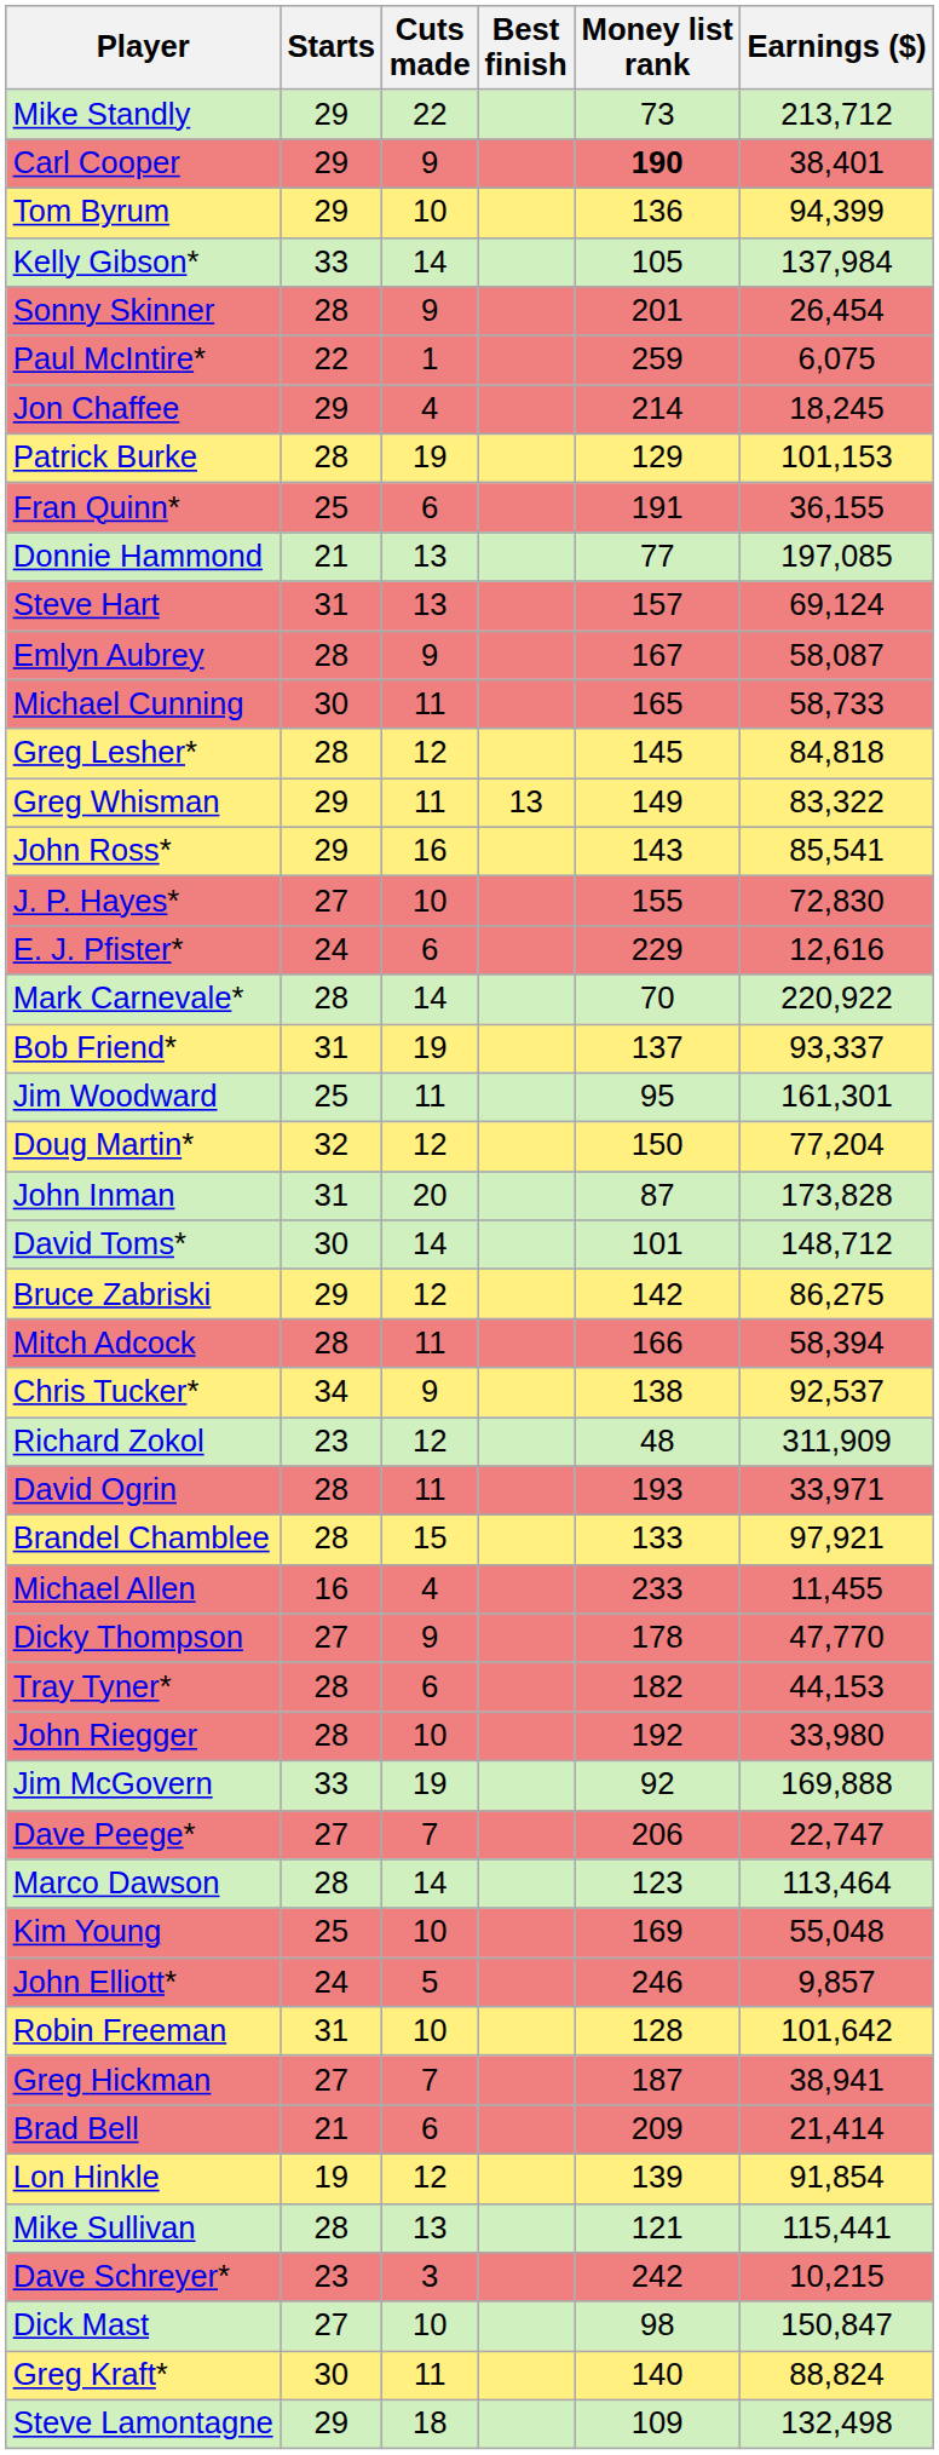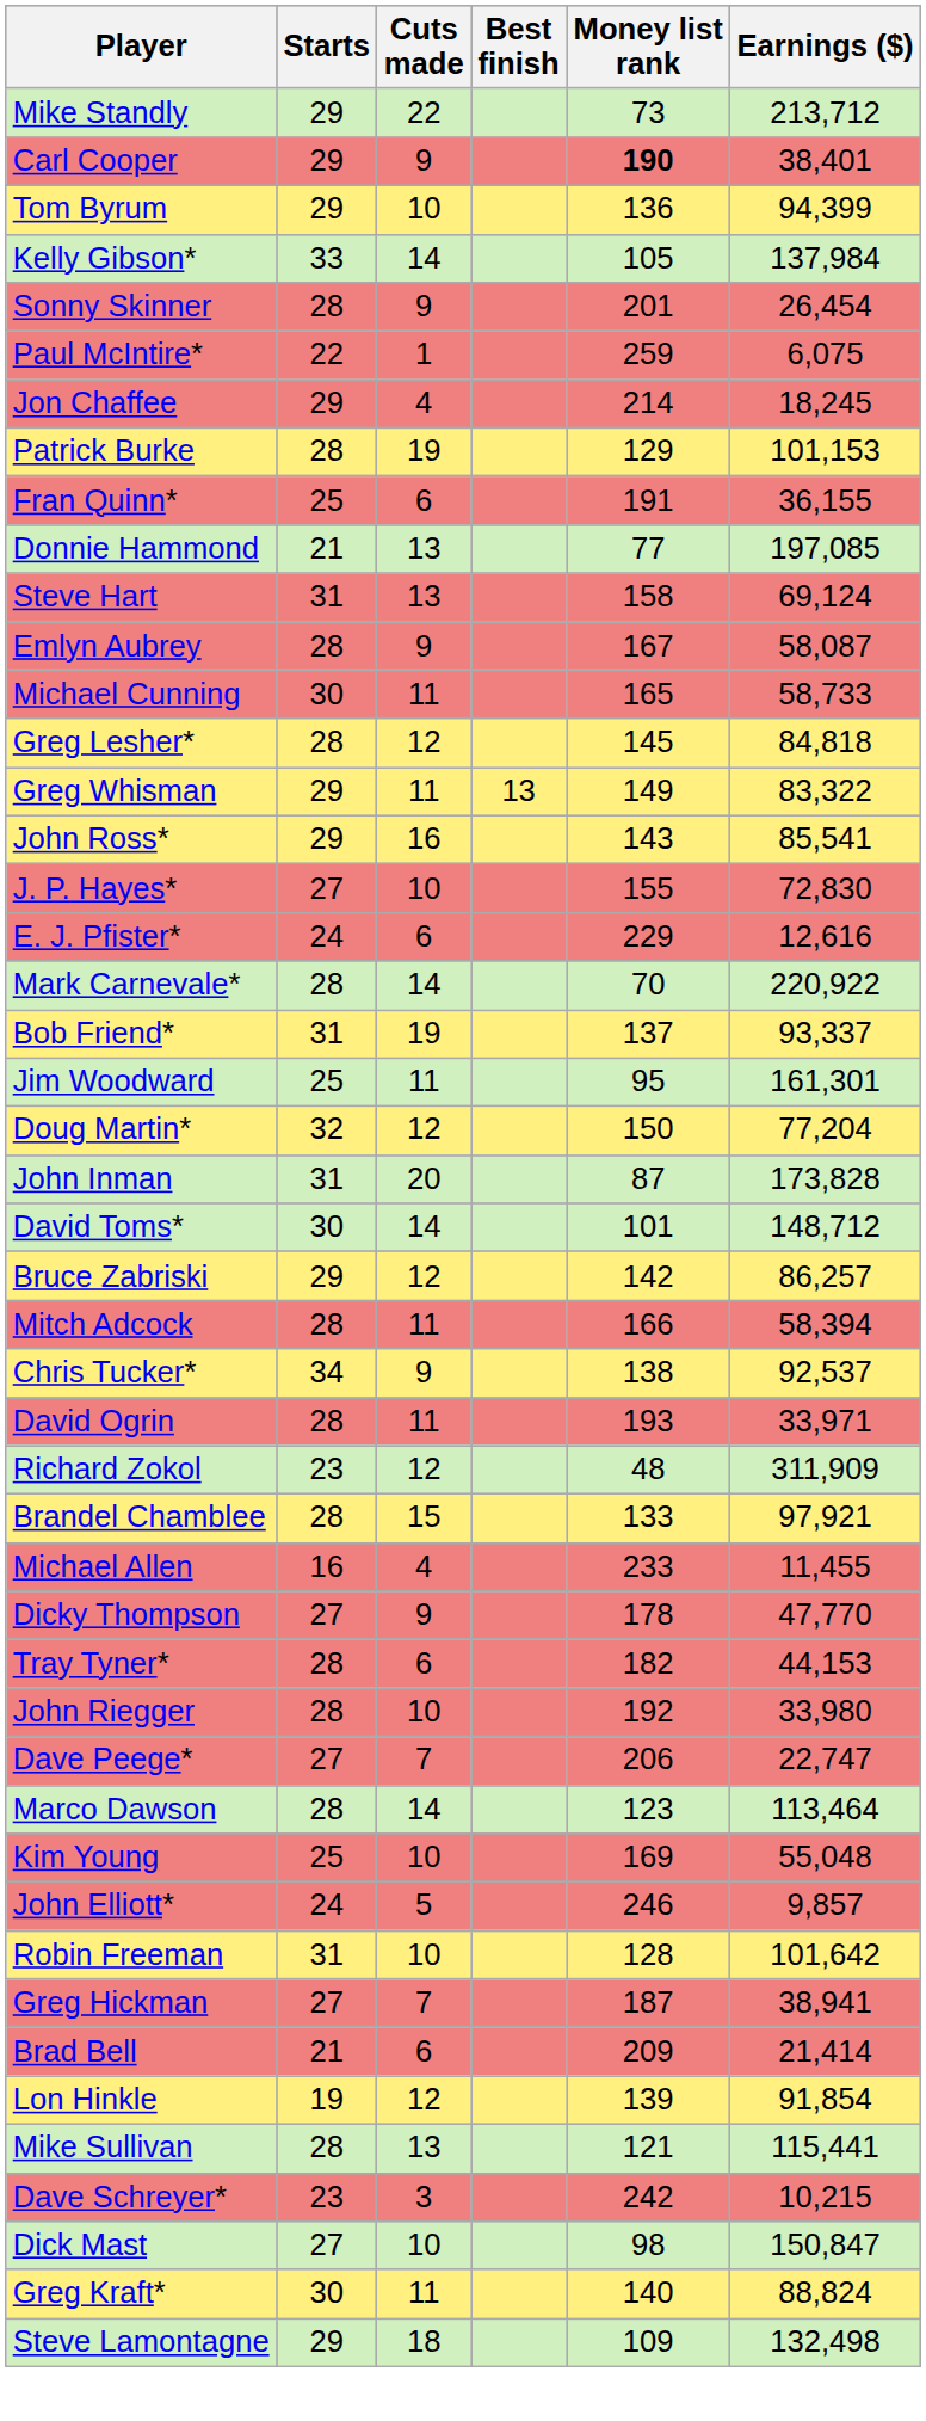 <table class="wikitable sortable" style="text-align:center">
 <tr>
 <th>Player</th>
 <th>Starts</th>
 <th>Cuts<br>made</th>
 <th>Best<br>finish</th>
 <th>Money list<br>rank</th>
 <th>Earnings ($)</th>
 </tr>
 <tr style="background:#D0F0C0;">
 <td align=left> <a href='#'>Mike Standly</a></td>
 <td>29</td>
 <td>22</td>
 <td></td>
 <td>73</td>
 <td>213,712</td>
 </tr>
 <tr style="background:#F08080;">
 <td align=left> <a href='#'>Carl Cooper</a></td>
 <td>29</td>
 <td>9</td>
 <td></td>
 <td><strong>190</strong></td>
 <td>38,401</td>
 </tr>
 <tr style="background:#FFF080;">
 <td align=left> <a href='#'>Tom Byrum</a></td>
 <td>29</td>
 <td>10</td>
 <td></td>
 <td>136</td>
 <td>94,399</td>
 </tr>
 <tr style="background:#D0F0C0;">
 <td align=left> <a href='#'>Kelly Gibson</a>*</td>
 <td>33</td>
 <td>14</td>
 <td></td>
 <td>105</td>
 <td>137,984</td>
 </tr>
 <tr style="background:#F08080;">
 <td align=left> <a href='#'>Sonny Skinner</a></td>
 <td>28</td>
 <td>9</td>
 <td></td>
 <td>201</td>
 <td>26,454</td>
 </tr>
 <tr style="background:#F08080;">
 <td align=left> <a href='#'>Paul McIntire</a>*</td>
 <td>22</td>
 <td>1</td>
 <td></td>
 <td>259</td>
 <td>6,075</td>
 </tr>
 <tr style="background:#F08080;">
 <td align=left> <a href='#'>Jon Chaffee</a></td>
 <td>29</td>
 <td>4</td>
 <td></td>
 <td>214</td>
 <td>18,245</td>
 </tr>
 <tr style="background:#FFF080;">
 <td align=left> <a href='#'>Patrick Burke</a></td>
 <td>28</td>
 <td>19</td>
 <td></td>
 <td>129</td>
 <td>101,153</td>
 </tr>
 <tr style="background:#F08080;">
 <td align=left> <a href='#'>Fran Quinn</a>*</td>
 <td>25</td>
 <td>6</td>
 <td></td>
 <td>191</td>
 <td>36,155</td>
 </tr>
 <tr style="background:#D0F0C0;">
 <td align=left> <a href='#'>Donnie Hammond</a></td>
 <td>21</td>
 <td>13</td>
 <td></td>
 <td>77</td>
 <td>197,085</td>
 </tr>
 <tr style="background:#F08080;">
 <td align=left> <a href='#'>Steve Hart</a></td>
 <td>31</td>
 <td>13</td>
 <td></td>
-<td>157</td>
+<td>158</td>
 <td>69,124</td>
 </tr>
 <tr style="background:#F08080;">
 <td align=left> <a href='#'>Emlyn Aubrey</a></td>
 <td>28</td>
 <td>9</td>
 <td></td>
 <td>167</td>
 <td>58,087</td>
 </tr>
 <tr style="background:#F08080;">
 <td align=left> <a href='#'>Michael Cunning</a></td>
 <td>30</td>
 <td>11</td>
 <td></td>
 <td>165</td>
 <td>58,733</td>
 </tr>
 <tr style="background:#FFF080;">
 <td align=left> <a href='#'>Greg Lesher</a>*</td>
 <td>28</td>
 <td>12</td>
 <td></td>
 <td>145</td>
 <td>84,818</td>
 </tr>
 <tr style="background:#FFF080;">
 <td align=left> <a href='#'>Greg Whisman</a></td>
 <td>29</td>
 <td>11</td>
 <td>13</td>
 <td>149</td>
 <td>83,322</td>
 </tr>
 <tr style="background:#FFF080;">
 <td align=left> <a href='#'>John Ross</a>*</td>
 <td>29</td>
 <td>16</td>
 <td></td>
 <td>143</td>
 <td>85,541</td>
 </tr>
 <tr style="background:#F08080;">
 <td align=left> <a href='#'>J. P. Hayes</a>*</td>
 <td>27</td>
 <td>10</td>
 <td></td>
 <td>155</td>
 <td>72,830</td>
 </tr>
 <tr style="background:#F08080;">
 <td align=left> <a href='#'>E. J. Pfister</a>*</td>
 <td>24</td>
 <td>6</td>
 <td></td>
 <td>229</td>
 <td>12,616</td>
 </tr>
 <tr style="background:#D0F0C0;">
 <td align=left> <a href='#'>Mark Carnevale</a>*</td>
 <td>28</td>
 <td>14</td>
 <td></td>
 <td>70</td>
 <td>220,922</td>
 </tr>
 <tr style="background:#FFF080;">
 <td align=left> <a href='#'>Bob Friend</a>*</td>
 <td>31</td>
 <td>19</td>
 <td></td>
 <td>137</td>
 <td>93,337</td>
 </tr>
 <tr style="background:#D0F0C0;">
 <td align=left> <a href='#'>Jim Woodward</a></td>
 <td>25</td>
 <td>11</td>
 <td></td>
 <td>95</td>
 <td>161,301</td>
 </tr>
 <tr style="background:#FFF080;">
 <td align=left> <a href='#'>Doug Martin</a>*</td>
 <td>32</td>
 <td>12</td>
 <td></td>
 <td>150</td>
 <td>77,204</td>
 </tr>
 <tr style="background:#D0F0C0;">
 <td align=left> <a href='#'>John Inman</a></td>
 <td>31</td>
 <td>20</td>
 <td></td>
 <td>87</td>
 <td>173,828</td>
 </tr>
 <tr style="background:#D0F0C0;">
 <td align=left> <a href='#'>David Toms</a>*</td>
 <td>30</td>
 <td>14</td>
 <td></td>
 <td>101</td>
 <td>148,712</td>
 </tr>
 <tr style="background:#FFF080;">
 <td align=left> <a href='#'>Bruce Zabriski</a></td>
 <td>29</td>
 <td>12</td>
 <td></td>
 <td>142</td>
-<td>86,275</td>
+<td>86,257</td>
 </tr>
 <tr style="background:#F08080;">
 <td align=left> <a href='#'>Mitch Adcock</a></td>
 <td>28</td>
 <td>11</td>
 <td></td>
 <td>166</td>
 <td>58,394</td>
 </tr>
 <tr style="background:#FFF080;">
 <td align=left> <a href='#'>Chris Tucker</a>*</td>
 <td>34</td>
 <td>9</td>
 <td></td>
 <td>138</td>
 <td>92,537</td>
 </tr>
+<tr style="background:#F08080;">
+<td align=left> <a href='#'>David Ogrin</a></td>
+<td>28</td>
+<td>11</td>
+<td></td>
+<td>193</td>
+<td>33,971</td>
+</tr>
 <tr style="background:#D0F0C0;">
 <td align=left> <a href='#'>Richard Zokol</a></td>
 <td>23</td>
 <td>12</td>
 <td></td>
 <td>48</td>
 <td>311,909</td>
-</tr>
-<tr style="background:#F08080;">
-<td align=left> <a href='#'>David Ogrin</a></td>
-<td>28</td>
-<td>11</td>
-<td></td>
-<td>193</td>
-<td>33,971</td>
 </tr>
 <tr style="background:#FFF080;">
 <td align=left> <a href='#'>Brandel Chamblee</a></td>
 <td>28</td>
 <td>15</td>
 <td></td>
 <td>133</td>
 <td>97,921</td>
 </tr>
 <tr style="background:#F08080;">
 <td align=left> <a href='#'>Michael Allen</a></td>
 <td>16</td>
 <td>4</td>
 <td></td>
 <td>233</td>
 <td>11,455</td>
 </tr>
 <tr style="background:#F08080;">
 <td align=left> <a href='#'>Dicky Thompson</a></td>
 <td>27</td>
 <td>9</td>
 <td></td>
 <td>178</td>
 <td>47,770</td>
 </tr>
 <tr style="background:#F08080;">
 <td align=left> <a href='#'>Tray Tyner</a>*</td>
 <td>28</td>
 <td>6</td>
 <td></td>
 <td>182</td>
 <td>44,153</td>
 </tr>
 <tr style="background:#F08080;">
 <td align=left> <a href='#'>John Riegger</a></td>
 <td>28</td>
 <td>10</td>
 <td></td>
 <td>192</td>
 <td>33,980</td>
-</tr>
-<tr style="background:#D0F0C0;">
-<td align=left> <a href='#'>Jim McGovern</a></td>
-<td>33</td>
-<td>19</td>
-<td></td>
-<td>92</td>
-<td>169,888</td>
 </tr>
 <tr style="background:#F08080;">
 <td align=left> <a href='#'>Dave Peege</a>*</td>
 <td>27</td>
 <td>7</td>
 <td></td>
 <td>206</td>
 <td>22,747</td>
 </tr>
 <tr style="background:#D0F0C0;">
 <td align=left> <a href='#'>Marco Dawson</a></td>
 <td>28</td>
 <td>14</td>
 <td></td>
 <td>123</td>
 <td>113,464</td>
 </tr>
 <tr style="background:#F08080;">
 <td align=left> <a href='#'>Kim Young</a></td>
 <td>25</td>
 <td>10</td>
 <td></td>
 <td>169</td>
 <td>55,048</td>
 </tr>
 <tr style="background:#F08080;">
 <td align=left> <a href='#'>John Elliott</a>*</td>
 <td>24</td>
 <td>5</td>
 <td></td>
 <td>246</td>
 <td>9,857</td>
 </tr>
 <tr style="background:#FFF080;">
 <td align=left> <a href='#'>Robin Freeman</a></td>
 <td>31</td>
 <td>10</td>
 <td></td>
 <td>128</td>
 <td>101,642</td>
 </tr>
 <tr style="background:#F08080;">
 <td align=left> <a href='#'>Greg Hickman</a></td>
 <td>27</td>
 <td>7</td>
 <td></td>
 <td>187</td>
 <td>38,941</td>
 </tr>
 <tr style="background:#F08080;">
 <td align=left> <a href='#'>Brad Bell</a></td>
 <td>21</td>
 <td>6</td>
 <td></td>
 <td>209</td>
 <td>21,414</td>
 </tr>
 <tr style="background:#FFF080;">
 <td align=left> <a href='#'>Lon Hinkle</a></td>
 <td>19</td>
 <td>12</td>
 <td></td>
 <td>139</td>
 <td>91,854</td>
 </tr>
 <tr style="background:#D0F0C0;">
 <td align=left> <a href='#'>Mike Sullivan</a></td>
 <td>28</td>
 <td>13</td>
 <td></td>
 <td>121</td>
 <td>115,441</td>
 </tr>
 <tr style="background:#F08080;">
 <td align=left> <a href='#'>Dave Schreyer</a>*</td>
 <td>23</td>
 <td>3</td>
 <td></td>
 <td>242</td>
 <td>10,215</td>
 </tr>
 <tr style="background:#D0F0C0;">
 <td align=left> <a href='#'>Dick Mast</a></td>
 <td>27</td>
 <td>10</td>
 <td></td>
 <td>98</td>
 <td>150,847</td>
 </tr>
 <tr style="background:#FFF080;">
 <td align=left> <a href='#'>Greg Kraft</a>*</td>
 <td>30</td>
 <td>11</td>
 <td></td>
 <td>140</td>
 <td>88,824</td>
 </tr>
 <tr style="background:#D0F0C0;">
 <td align=left> <a href='#'>Steve Lamontagne</a></td>
 <td>29</td>
 <td>18</td>
 <td></td>
 <td>109</td>
 <td>132,498</td>
 </tr>
 </table>
